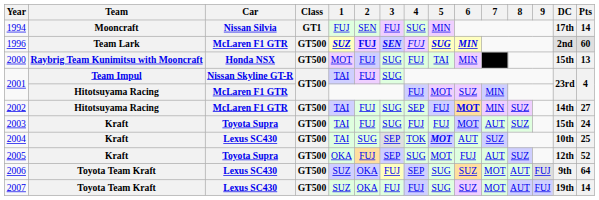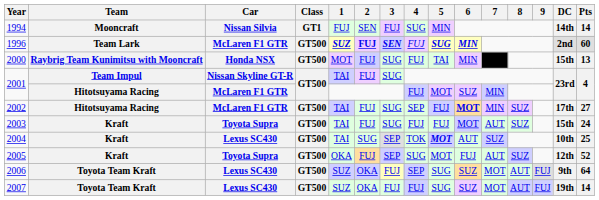 <table class="wikitable" style="text-align:center; font-size:85%">
 <tr>
 <th>Year</th>
 <th>Team</th>
 <th>Car</th>
 <th>Class</th>
 <th>1</th>
 <th>2</th>
 <th>3</th>
 <th>4</th>
 <th>5</th>
 <th>6</th>
 <th>7</th>
 <th>8</th>
 <th>9</th>
 <th>DC</th>
 <th>Pts</th>
 </tr>
 <tr>
 <td><a href='#'>1994</a></td>
 <th>Mooncraft</th>
 <th nowrap><a href='#'>Nissan Silvia</a></th>
 <th>GT1</th>
 <td style="background:#dfffdf;"><a href='#'>FUJ</a><br></td>
 <td style="background:#dfffdf;"><a href='#'>SEN</a><br></td>
 <td style="background:#efcfff;"><a href='#'>FUJ</a><br></td>
 <td style="background:#dfffdf;"><a href='#'>SUG</a><br></td>
 <td style="background:#efcfff;"><a href='#'>MIN</a><br></td>
 <td colspan=4></td>
-<th>17th</th>
+<th>14th</th>
 <th>14</th>
 </tr>
 <tr>
 <td><a href='#'>1996</a></td>
 <th nowrap>Team Lark</th>
 <th nowrap><a href='#'>McLaren F1 GTR</a></th>
 <th>GT500</th>
 <td style="background:#ffffbf;"><strong><em><a href='#'>SUZ</a></em></strong><br></td>
 <td style="background:#efcfff;"><strong><a href='#'>FUJ</a></strong><br></td>
 <td style="background:#cfcfff;"><strong><em><a href='#'>SEN</a></em></strong><br></td>
 <td style="background:#efcfff;"><em><a href='#'>FUJ</a></em><br></td>
 <td style="background:#ffffbf;"><strong><em><a href='#'>SUG</a></em></strong><br></td>
 <td style="background:#ffffbf;"><strong><em><a href='#'>MIN</a></em></strong><br></td>
 <td colspan=3></td>
 <td style="background:#dfdfdf;"><strong>2nd</strong></td>
 <td style="background:#dfdfdf;"><strong>60</strong></td>
 </tr>
 <tr>
 <td><a href='#'>2000</a></td>
 <th nowrap><a href='#'>Raybrig Team Kunimitsu with Mooncraft</a></th>
 <th nowrap><a href='#'>Honda NSX</a></th>
 <th>GT500</th>
 <td style="background:#efcfff;"><a href='#'>MOT</a><br></td>
 <td style="background:#cfcfff;"><a href='#'>FUJ</a><br></td>
 <td style="background:#dfffdf;"><a href='#'>SUG</a><br></td>
 <td style="background:#dfffdf;"><a href='#'>FUJ</a><br></td>
 <td style="background:#dfffdf;"><a href='#'>TAI</a><br></td>
 <td style="background:#efcfff;"><a href='#'>MIN</a><br></td>
 <td style="background:#000000; color:#ffffff"><a href='#'></a><br></td>
 <td colspan=2></td>
 <th>15th</th>
 <th>13</th>
 </tr>
 <tr>
 <td rowspan="2"><a href='#'>2001</a></td>
 <th><a href='#'>Team Impul</a></th>
 <th><a href='#'>Nissan Skyline GT-R</a></th>
 <th rowspan="2">GT500</th>
 <td style="background:#cfcfff;"><a href='#'>TAI</a><br></td>
 <td style="background:#efcfff;"><a href='#'>FUJ</a><br></td>
 <td style="background:#dfffdf;"><a href='#'>SUG</a><br></td>
 <td colspan=6></td>
 <th rowspan="2">23rd</th>
 <th rowspan="2">4</th>
 </tr>
 <tr>
 <th nowrap>Hitotsuyama Racing</th>
 <th nowrap><a href='#'>McLaren F1 GTR</a></th>
 <td colspan=3></td>
 <td style="background:#cfcfff;"><a href='#'>FUJ</a><br></td>
 <td style="background:#efcfff;"><a href='#'>MOT</a><br></td>
 <td style="background:#efcfff;"><a href='#'>SUZ</a><br></td>
 <td style="background:#cfcfff;"><a href='#'>MIN</a><br></td>
 <td colspan=2></td>
 </tr>
 <tr>
 <td><a href='#'>2002</a></td>
 <th nowrap>Hitotsuyama Racing</th>
 <th nowrap><a href='#'>McLaren F1 GTR</a></th>
 <th>GT500</th>
 <td style="background:#cfcfff;"><a href='#'>TAI</a><br></td>
 <td style="background:#dfffdf;"><a href='#'>FUJ</a><br></td>
 <td style="background:#dfffdf;"><a href='#'>SUG</a><br></td>
 <td style="background:#dfffdf;"><a href='#'>SEP</a><br></td>
 <td style="background:#cfcfff;"><a href='#'>FUJ</a><br></td>
 <td bgcolor="#ffdf9f"><strong><a href='#'>MOT</a></strong><br></td>
 <td style="background:#efcfff;"><a href='#'>MIN</a><br></td>
 <td style="background:#efcfff;"><a href='#'>SUZ</a><br></td>
 <td></td>
-<th>14th</th>
+<th>17th</th>
 <th>27</th>
 </tr>
 <tr>
 <td><a href='#'>2003</a></td>
 <th>Kraft</th>
 <th nowrap><a href='#'>Toyota Supra</a></th>
 <th>GT500</th>
 <td style="background:#dfffdf;"><a href='#'>TAI</a><br></td>
 <td style="background:#dfffdf;"><a href='#'>FUJ</a><br></td>
 <td style="background:#dfffdf;"><a href='#'>SUG</a><br></td>
 <td style="background:#dfffdf;"><a href='#'>FUJ</a><br></td>
 <td style="background:#dfffdf;"><a href='#'>FUJ</a><br></td>
 <td style="background:#cfcfff;"><a href='#'>MOT</a><br></td>
 <td style="background:#dfffdf;"><a href='#'>AUT</a><br></td>
 <td style="background:#dfffdf;"><a href='#'>SUZ</a><br></td>
 <td></td>
 <th>15th</th>
 <th>24</th>
 </tr>
 <tr>
 <td><a href='#'>2004</a></td>
 <th>Kraft</th>
 <th nowrap><a href='#'>Lexus SC430</a></th>
 <th>GT500</th>
 <td style="background:#dfffdf;"><a href='#'>TAI</a><br></td>
 <td style="background:#dfffdf;"><a href='#'>SUG</a><br></td>
 <td style="background:#dfdfdf;"><a href='#'>SEP</a><br></td>
 <td style="background:#dfffdf;"><a href='#'>TOK</a><br></td>
 <td style="background:#cfcfff;"><strong><em><a href='#'>MOT</a></em></strong><br></td>
 <td bgcolor="#dfffdf"><a href='#'>AUT</a><br></td>
 <td style="background:#cfcfff;"><a href='#'>SUZ</a><br></td>
 <td colspan=2></td>
 <th>10th</th>
 <th>25</th>
 </tr>
 <tr>
 <td><a href='#'>2005</a></td>
 <th>Kraft</th>
 <th nowrap><a href='#'>Toyota Supra</a></th>
 <th>GT500</th>
 <td style="background:#dfffdf;"><a href='#'>OKA</a><br></td>
 <td style="background:#ffdf9f;"><a href='#'>FUJ</a><br></td>
 <td style="background:#cfcfff;"><a href='#'>SEP</a><br></td>
 <td style="background:#dfffdf;"><a href='#'>SUG</a><br></td>
 <td style="background:#dfffdf;"><a href='#'>MOT</a><br></td>
 <td style="background:#dfffdf;"><a href='#'>FUJ</a><br></td>
 <td style="background:#dfffdf;"><a href='#'>AUT</a><br></td>
 <td style="background:#cfcfff;"><a href='#'>SUZ</a><br></td>
 <td></td>
 <th>12th</th>
 <th>52</th>
 </tr>
 <tr>
 <td><a href='#'>2006</a></td>
 <th nowrap>Toyota Team Kraft</th>
 <th nowrap><a href='#'>Lexus SC430</a></th>
 <th>GT500</th>
 <td style="background:#cfcfff;"><a href='#'>SUZ</a><br></td>
 <td style="background:#cfcfff;"><a href='#'>OKA</a><br></td>
 <td bgcolor="#ffffbf"><a href='#'>FUJ</a><br></td>
 <td style="background:#cfcfff;"><a href='#'>SEP</a><br></td>
 <td style="background:#dfffdf;"><a href='#'>SUG</a><br></td>
 <td style="background:#ffdf9f;"><a href='#'>SUZ</a><br></td>
 <td style="background:#dfffdf;"><a href='#'>MOT</a><br></td>
 <td style="background:#dfffdf;"><a href='#'>AUT</a><br></td>
 <td style="background:#dfdfdf;"><a href='#'>FUJ</a><br></td>
 <th>9th</th>
 <th>64</th>
 </tr>
 <tr>
 <td><a href='#'>2007</a></td>
 <th nowrap>Toyota Team Kraft</th>
 <th nowrap><a href='#'>Lexus SC430</a></th>
 <th>GT500</th>
 <td style="background:#dfffdf;"><a href='#'>SUZ</a><br></td>
 <td style="background:#dfffdf;"><a href='#'>OKA</a><br></td>
 <td style="background:#dfffdf;"><a href='#'>FUJ</a><br></td>
 <td style="background:#cfcfff;"><a href='#'>FUJ</a><br></td>
 <td style="background:#dfffdf;"><a href='#'>SUG</a><br></td>
 <td style="background:#efcfff;"><a href='#'>SUZ</a><br></td>
 <td style="background:#dfffdf;"><a href='#'>MOT</a><br></td>
 <td style="background:#cfcfff;"><a href='#'>AUT</a><br></td>
 <td style="background:#cfcfff;"><a href='#'>FUJ</a><br></td>
 <th>19th</th>
 <th>14</th>
 </tr>
 </table>
